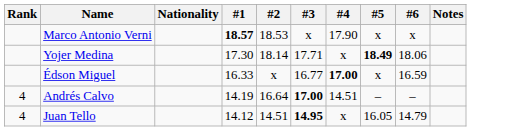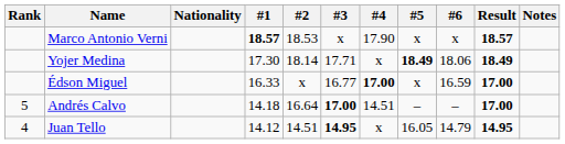 <table class="wikitable sortable" style="text-align:center">
 <tr>
 <th>Rank</th>
 <th>Name</th>
 <th>Nationality</th>
 <th>#1</th>
 <th>#2</th>
 <th>#3</th>
 <th>#4</th>
 <th>#5</th>
 <th>#6</th>
+<th>Result</th>
 <th>Notes</th>
 </tr>
 <tr>
 <td></td>
 <td align=left><a href='#'>Marco Antonio Verni</a></td>
 <td align=left></td>
 <td><strong>18.57</strong></td>
 <td>18.53</td>
 <td>x</td>
 <td>17.90</td>
 <td>x</td>
 <td>x</td>
+<td><strong>18.57</strong></td>
 <td></td>
 </tr>
 <tr>
 <td></td>
 <td align=left><a href='#'>Yojer Medina</a></td>
 <td align=left></td>
 <td>17.30</td>
 <td>18.14</td>
 <td>17.71</td>
 <td>x</td>
 <td><strong>18.49</strong></td>
 <td>18.06</td>
+<td><strong>18.49</strong></td>
 <td></td>
 </tr>
 <tr>
 <td></td>
 <td align=left><a href='#'>Édson Miguel</a></td>
 <td align=left></td>
 <td>16.33</td>
 <td>x</td>
 <td>16.77</td>
 <td><strong>17.00</strong></td>
 <td>x</td>
 <td>16.59</td>
+<td><strong>17.00</strong></td>
 <td></td>
 </tr>
 <tr>
-<td>4</td>
+<td>5</td>
 <td align=left><a href='#'>Andrés Calvo</a></td>
 <td align=left></td>
-<td>14.19</td>
+<td>14.18</td>
 <td>16.64</td>
 <td><strong>17.00</strong></td>
 <td>14.51</td>
 <td>–</td>
 <td>–</td>
+<td><strong>17.00</strong></td>
 <td></td>
 </tr>
 <tr>
 <td>4</td>
 <td align=left><a href='#'>Juan Tello</a></td>
 <td align=left></td>
 <td>14.12</td>
 <td>14.51</td>
 <td><strong>14.95</strong></td>
 <td>x</td>
 <td>16.05</td>
 <td>14.79</td>
+<td><strong>14.95</strong></td>
 <td></td>
 </tr>
 </table>
